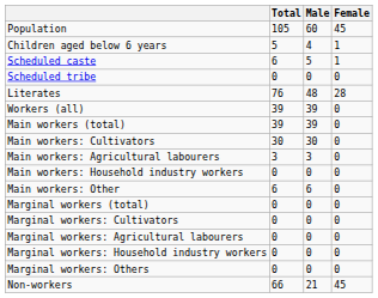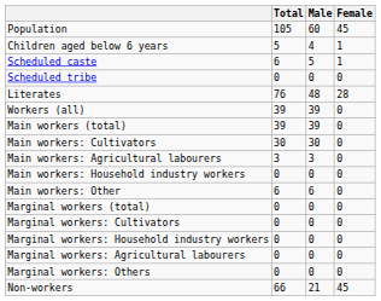 <table class="wikitable sortable">
 <tr>
 <th></th>
 <th>Total</th>
 <th>Male</th>
 <th>Female</th>
 </tr>
 <tr>
 <td>Population</td>
 <td>105</td>
 <td>60</td>
 <td>45</td>
 </tr>
 <tr>
 <td>Children aged below 6 years</td>
 <td>5</td>
 <td>4</td>
 <td>1</td>
 </tr>
 <tr>
 <td><a href='#'>Scheduled caste</a></td>
 <td>6</td>
 <td>5</td>
 <td>1</td>
 </tr>
 <tr>
 <td><a href='#'>Scheduled tribe</a></td>
 <td>0</td>
 <td>0</td>
 <td>0</td>
 </tr>
 <tr>
 <td>Literates</td>
 <td>76</td>
 <td>48</td>
 <td>28</td>
 </tr>
 <tr>
 <td>Workers (all)</td>
 <td>39</td>
 <td>39</td>
 <td>0</td>
 </tr>
 <tr>
 <td>Main workers (total)</td>
 <td>39</td>
 <td>39</td>
 <td>0</td>
 </tr>
 <tr>
 <td>Main workers: Cultivators</td>
 <td>30</td>
 <td>30</td>
 <td>0</td>
 </tr>
 <tr>
 <td>Main workers: Agricultural labourers</td>
 <td>3</td>
 <td>3</td>
 <td>0</td>
 </tr>
 <tr>
 <td>Main workers: Household industry workers</td>
 <td>0</td>
 <td>0</td>
 <td>0</td>
 </tr>
 <tr>
 <td>Main workers: Other</td>
 <td>6</td>
 <td>6</td>
 <td>0</td>
 </tr>
 <tr>
 <td>Marginal workers (total)</td>
 <td>0</td>
 <td>0</td>
 <td>0</td>
 </tr>
 <tr>
 <td>Marginal workers: Cultivators</td>
 <td>0</td>
 <td>0</td>
 <td>0</td>
 </tr>
 <tr>
-<td>Marginal workers: Agricultural labourers</td>
+<td>Marginal workers: Household industry workers</td>
 <td>0</td>
 <td>0</td>
 <td>0</td>
 </tr>
 <tr>
-<td>Marginal workers: Household industry workers</td>
+<td>Marginal workers: Agricultural labourers</td>
 <td>0</td>
 <td>0</td>
 <td>0</td>
 </tr>
 <tr>
 <td>Marginal workers: Others</td>
 <td>0</td>
 <td>0</td>
 <td>0</td>
 </tr>
 <tr>
 <td>Non-workers</td>
 <td>66</td>
 <td>21</td>
 <td>45</td>
 </tr>
 </table>
